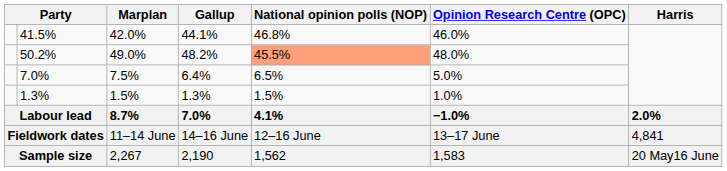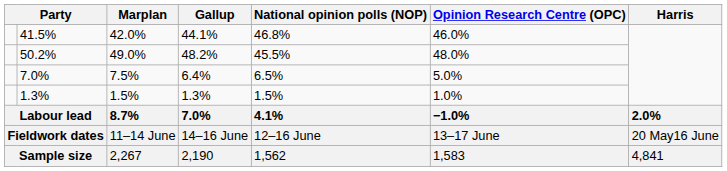 <table class="wikitable sortable" style="font-size:95%">
 <tr>
 <th colspan=2>Party</th>
 <th>Marplan</th>
 <th>Gallup</th>
 <th>National opinion polls (NOP)</th>
 <th><a href='#'>Opinion Research Centre</a> (OPC)</th>
 <th>Harris</th>
 </tr>
 <tr>
 <td></td>
 <td>41.5%</td>
 <td>42.0%</td>
 <td>44.1%</td>
 <td>46.8%</td>
 <td>46.0%</td>
 </tr>
 <tr>
 <td></td>
 <td>50.2%</td>
 <td>49.0%</td>
 <td>48.2%</td>
-<td style="background: lightsalmon;">45.5%</td>
+<td>45.5%</td>
 <td>48.0%</td>
 </tr>
 <tr>
 <td></td>
 <td>7.0%</td>
 <td>7.5%</td>
 <td>6.4%</td>
 <td>6.5%</td>
 <td>5.0%</td>
 </tr>
 <tr>
 <td></td>
 <td>1.3%</td>
 <td>1.5%</td>
 <td>1.3%</td>
 <td>1.5%</td>
 <td>1.0%</td>
 </tr>
 <tr class="sortbottom" style="font-weight: bold; background: #f2f2f2;">
 <th colspan=2 scope=row>Labour lead</th>
 <td>8.7%</td>
 <td>7.0%</td>
 <td>4.1%</td>
 <td>−1.0%</td>
 <td>2.0%</td>
 </tr>
 <tr class="sortbottom" style="background: #f2f2f2;">
 <th colspan=2>Fieldwork dates</th>
 <td>11–14 June</td>
 <td>14–16 June</td>
 <td>12–16 June</td>
 <td>13–17 June</td>
-<td>4,841</td>
+<td>20 May16 June</td>
 </tr>
 <tr class="sortbottom" style="background: #f2f2f2;">
 <th colspan=2>Sample size</th>
 <td>2,267</td>
 <td>2,190</td>
 <td>1,562</td>
 <td>1,583</td>
-<td>20 May16 June</td>
+<td>4,841</td>
 </tr>
 </table>
